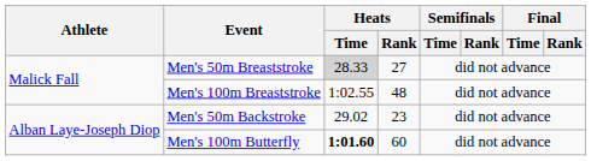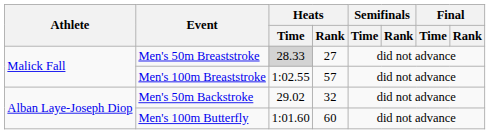 <table class=wikitable style="font-size:90%">
 <tr>
 <th rowspan="2">Athlete</th>
 <th rowspan="2">Event</th>
 <th colspan="2">Heats</th>
 <th colspan="2">Semifinals</th>
 <th colspan="2">Final</th>
 </tr>
 <tr>
 <th>Time</th>
 <th>Rank</th>
 <th>Time</th>
 <th>Rank</th>
 <th>Time</th>
 <th>Rank</th>
 </tr>
 <tr>
 <td rowspan="2"><a href='#'>Malick Fall</a></td>
 <td><a href='#'>Men's 50m Breaststroke</a></td>
 <td align=center style="background: lightgrey;">28.33</td>
 <td align=center>27</td>
 <td align=center colspan=4>did not advance</td>
 </tr>
 <tr>
 <td><a href='#'>Men's 100m Breaststroke</a></td>
 <td align=center>1:02.55</td>
-<td align=center>48</td>
+<td align=center>57</td>
 <td align=center colspan=4>did not advance</td>
 </tr>
 <tr>
 <td rowspan="2"><a href='#'>Alban Laye-Joseph Diop</a></td>
 <td><a href='#'>Men's 50m Backstroke</a></td>
 <td align=center>29.02</td>
-<td align=center>23</td>
+<td align=center>32</td>
 <td align=center colspan=4>did not advance</td>
 </tr>
 <tr>
 <td><a href='#'>Men's 100m Butterfly</a></td>
-<td align=center><strong>1:01.60</strong></td>
+<td align=center>1:01.60</td>
 <td align=center>60</td>
 <td align=center colspan=4>did not advance</td>
 </tr>
 </table>
